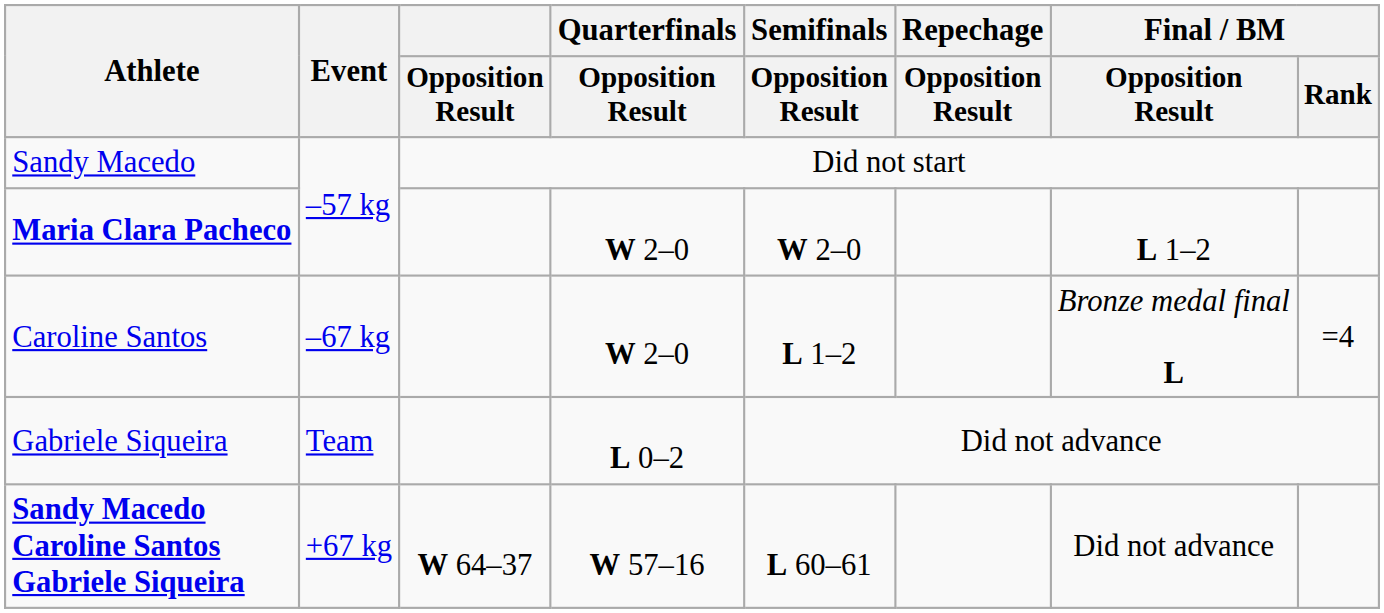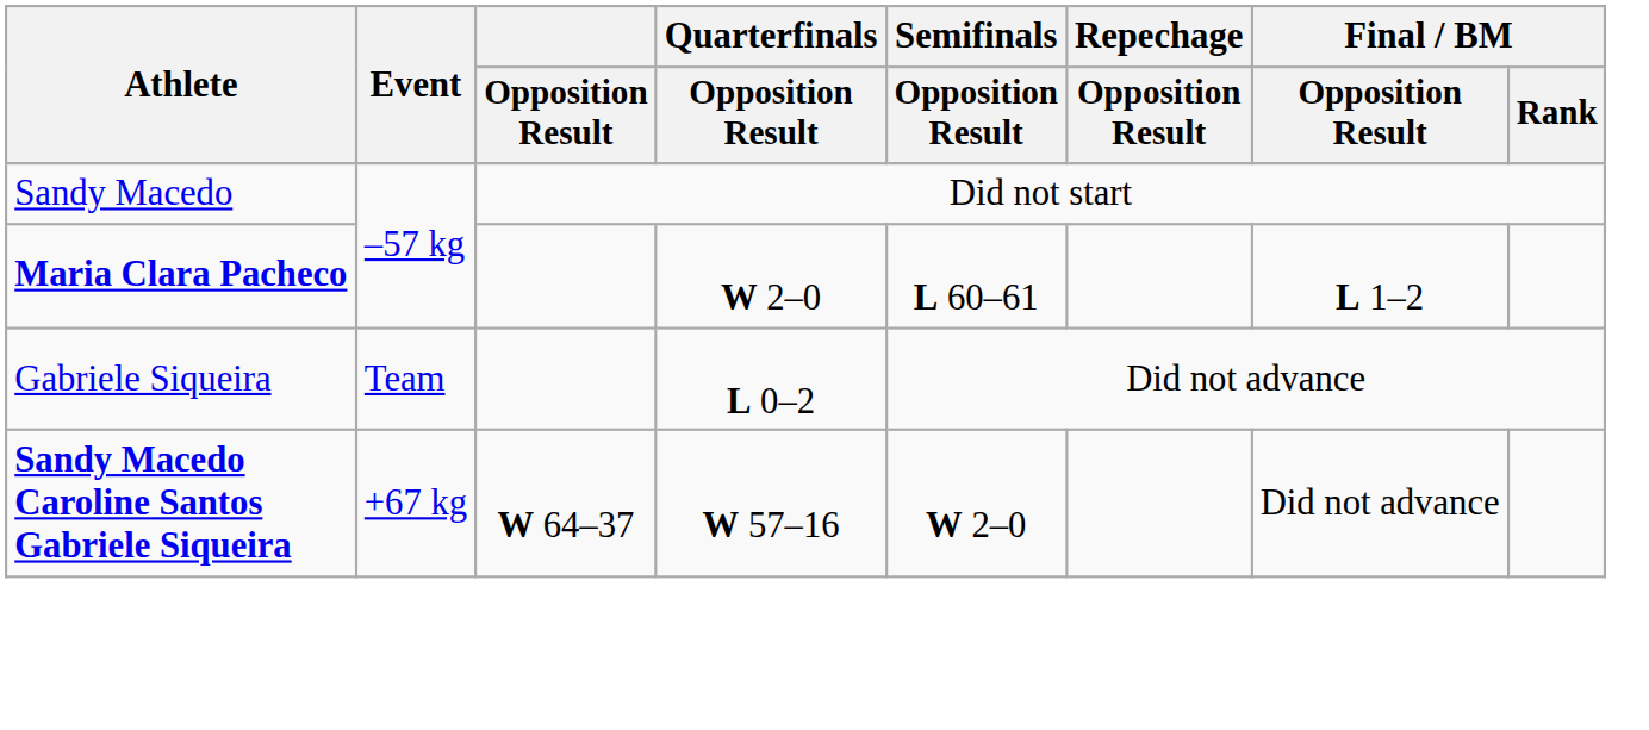 <table class="wikitable" style="font-size:90%">
 <tr>
 <th rowspan=2>Athlete</th>
 <th rowspan=2>Event</th>
 <th></th>
 <th>Quarterfinals</th>
 <th>Semifinals</th>
 <th>Repechage</th>
 <th colspan=2>Final / BM</th>
 </tr>
 <tr style="font-size:95%">
 <th>Opposition<br>Result</th>
 <th>Opposition<br>Result</th>
 <th>Opposition<br>Result</th>
 <th>Opposition<br>Result</th>
 <th>Opposition<br>Result</th>
 <th>Rank</th>
 </tr>
 <tr align=center>
 <td align=left><a href='#'>Sandy Macedo</a></td>
 <td align=left rowspan=2><a href='#'>–57 kg</a></td>
 <td colspan=6>Did not start</td>
 </tr>
 <tr align=center>
 <td align=left><strong><a href='#'>Maria Clara Pacheco</a></strong></td>
 <td></td>
 <td><br><strong>W</strong> 2–0</td>
-<td><br><strong>W</strong> 2–0</td>
+<td><br><strong>L</strong> 60–61</td>
 <td></td>
 <td><br><strong>L</strong> 1–2</td>
 <td></td>
-</tr>
-<tr align=center>
-<td align=left><a href='#'>Caroline Santos</a></td>
-<td align=left><a href='#'>–67 kg</a></td>
-<td></td>
-<td><br><strong>W</strong> 2–0</td>
-<td><br><strong>L</strong> 1–2</td>
-<td></td>
-<td><em>Bronze medal final</em><br><br><strong>L</strong> </td>
-<td>=4</td>
 </tr>
 <tr align=center>
 <td align=left><a href='#'>Gabriele Siqueira</a></td>
 <td align=left><a href='#'>Team</a></td>
 <td></td>
 <td><br><strong>L</strong> 0–2</td>
 <td colspan=4>Did not advance</td>
 </tr>
 <tr align=center>
 <td align=left><strong><a href='#'>Sandy Macedo</a><br><a href='#'>Caroline Santos</a><br><a href='#'>Gabriele Siqueira</a></strong></td>
 <td align=left><a href='#'>+67 kg</a></td>
 <td><br><strong>W</strong> 64–37</td>
 <td><br><strong>W</strong> 57–16</td>
-<td><br><strong>L</strong> 60–61</td>
+<td><br><strong>W</strong> 2–0</td>
 <td></td>
 <td>Did not advance</td>
 <td></td>
 </tr>
 </table>
